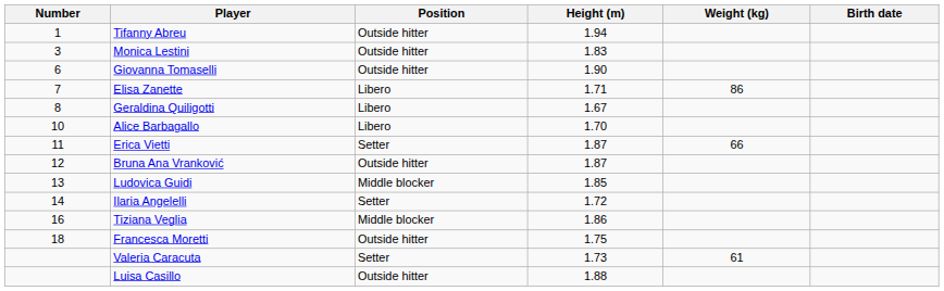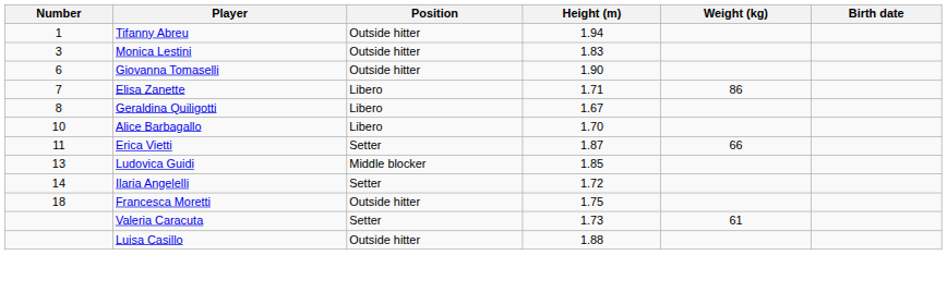 <table class="wikitable" style="width:100%;">
 <tr>
 <th>Number</th>
 <th>Player</th>
 <th>Position</th>
 <th>Height (m)</th>
 <th>Weight (kg)</th>
 <th>Birth date</th>
 </tr>
 <tr>
 <td align=center>1</td>
 <td> <a href='#'>Tifanny Abreu</a></td>
 <td>Outside hitter</td>
 <td align=center>1.94</td>
 <td align=center></td>
 <td></td>
 </tr>
 <tr>
 <td align=center>3</td>
 <td> <a href='#'>Monica Lestini</a></td>
 <td>Outside hitter</td>
 <td align=center>1.83</td>
 <td align=center></td>
 <td></td>
 </tr>
 <tr>
 <td align=center>6</td>
 <td> <a href='#'>Giovanna Tomaselli</a></td>
 <td>Outside hitter</td>
 <td align=center>1.90</td>
 <td align=center></td>
 <td></td>
 </tr>
 <tr>
 <td align=center>7</td>
 <td> <a href='#'>Elisa Zanette</a></td>
 <td>Libero</td>
 <td align=center>1.71</td>
 <td align=center>86</td>
 <td></td>
 </tr>
 <tr>
 <td align=center>8</td>
 <td> <a href='#'>Geraldina Quiligotti</a></td>
 <td>Libero</td>
 <td align=center>1.67</td>
 <td align=center></td>
 <td></td>
 </tr>
 <tr>
 <td align=center>10</td>
 <td> <a href='#'>Alice Barbagallo</a></td>
 <td>Libero</td>
 <td align=center>1.70</td>
 <td align=center></td>
 <td></td>
 </tr>
 <tr>
 <td align=center>11</td>
 <td> <a href='#'>Erica Vietti</a></td>
 <td>Setter</td>
 <td align=center>1.87</td>
 <td align=center>66</td>
 <td></td>
 </tr>
 <tr>
-<td align=center>12</td>
-<td> <a href='#'>Bruna Ana Vranković</a></td>
-<td>Outside hitter</td>
-<td align=center>1.87</td>
-<td align=center></td>
-<td></td>
-</tr>
-<tr>
 <td align=center>13</td>
 <td> <a href='#'>Ludovica Guidi</a></td>
 <td>Middle blocker</td>
 <td align=center>1.85</td>
 <td align=center></td>
 <td></td>
 </tr>
 <tr>
 <td align=center>14</td>
 <td> <a href='#'>Ilaria Angelelli</a></td>
 <td>Setter</td>
 <td align=center>1.72</td>
-<td align=center></td>
-<td></td>
-</tr>
-<tr>
-<td align=center>16</td>
-<td> <a href='#'>Tiziana Veglia</a></td>
-<td>Middle blocker</td>
-<td align=center>1.86</td>
 <td align=center></td>
 <td></td>
 </tr>
 <tr>
 <td align=center>18</td>
 <td> <a href='#'>Francesca Moretti</a></td>
 <td>Outside hitter</td>
 <td align=center>1.75</td>
 <td align=center></td>
 <td></td>
 </tr>
 <tr>
 <td align=center></td>
 <td> <a href='#'>Valeria Caracuta</a></td>
 <td>Setter</td>
 <td align=center>1.73</td>
 <td align=center>61</td>
 <td></td>
 </tr>
 <tr>
 <td align=center></td>
 <td> <a href='#'>Luisa Casillo</a></td>
 <td>Outside hitter</td>
 <td align=center>1.88</td>
 <td align=center></td>
 <td></td>
 </tr>
 </table>
